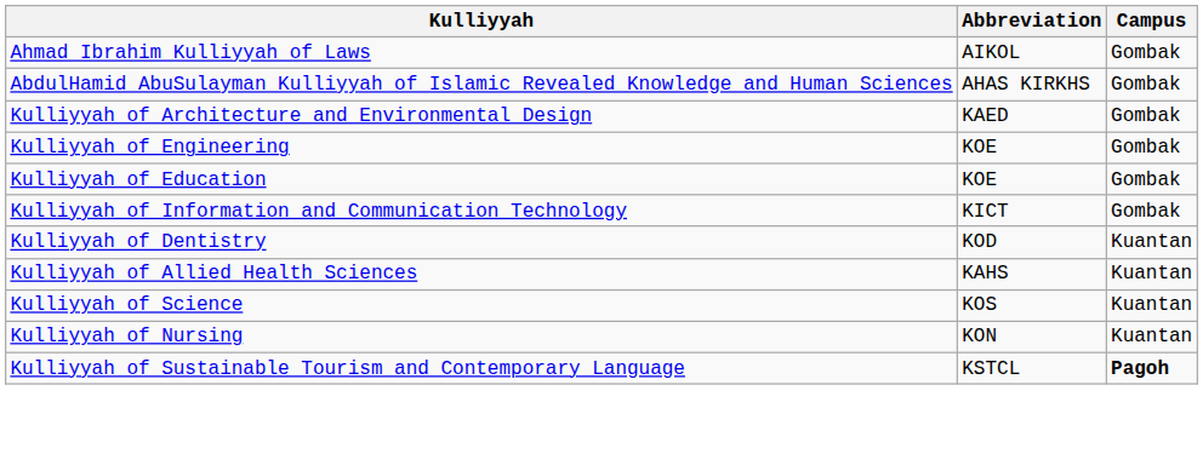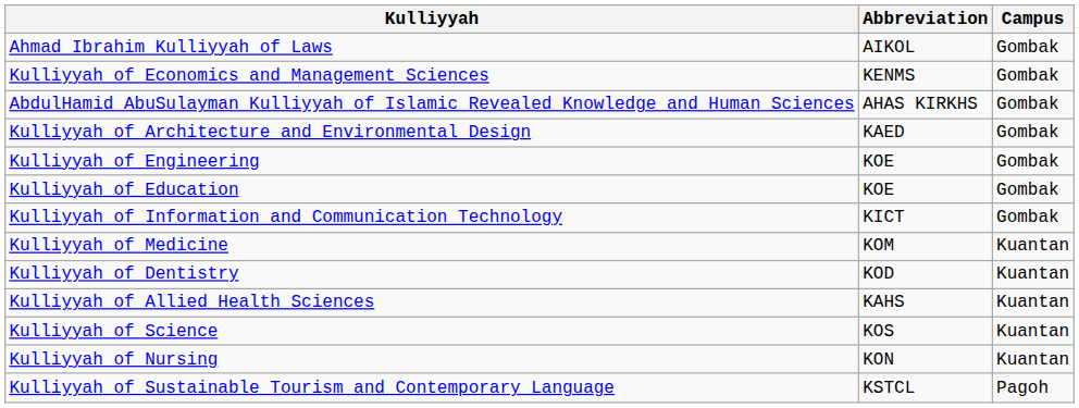 <table class="wikitable sortable">
 <tr>
 <th>Kulliyyah</th>
 <th>Abbreviation</th>
 <th>Campus</th>
 </tr>
 <tr>
 <td><a href='#'>Ahmad Ibrahim Kulliyyah of Laws</a></td>
 <td>AIKOL</td>
+<td>Gombak</td>
+</tr>
+<tr>
+<td><a href='#'>Kulliyyah of Economics and Management Sciences</a></td>
+<td>KENMS</td>
 <td>Gombak</td>
 </tr>
 <tr>
 <td><a href='#'>AbdulHamid AbuSulayman Kulliyyah of Islamic Revealed Knowledge and Human Sciences</a></td>
 <td>AHAS KIRKHS</td>
 <td>Gombak</td>
 </tr>
 <tr>
 <td><a href='#'>Kulliyyah of Architecture and Environmental Design</a></td>
 <td>KAED</td>
 <td>Gombak</td>
 </tr>
 <tr>
 <td><a href='#'>Kulliyyah of Engineering</a></td>
 <td>KOE</td>
 <td>Gombak</td>
 </tr>
 <tr>
 <td><a href='#'>Kulliyyah of Education</a></td>
 <td>KOE</td>
 <td>Gombak</td>
 </tr>
 <tr>
 <td><a href='#'>Kulliyyah of Information and Communication Technology</a></td>
 <td>KICT</td>
 <td>Gombak</td>
 </tr>
 <tr>
+<td><a href='#'>Kulliyyah of Medicine</a></td>
+<td>KOM</td>
+<td>Kuantan</td>
+</tr>
+<tr>
 <td><a href='#'>Kulliyyah of Dentistry</a></td>
 <td>KOD</td>
 <td>Kuantan</td>
 </tr>
 <tr>
 <td><a href='#'>Kulliyyah of Allied Health Sciences</a></td>
 <td>KAHS</td>
 <td>Kuantan</td>
 </tr>
 <tr>
 <td><a href='#'>Kulliyyah of Science</a></td>
 <td>KOS</td>
 <td>Kuantan</td>
 </tr>
 <tr>
 <td><a href='#'>Kulliyyah of Nursing</a></td>
 <td>KON</td>
 <td>Kuantan</td>
 </tr>
 <tr>
 <td><a href='#'>Kulliyyah of Sustainable Tourism and Contemporary Language</a></td>
 <td>KSTCL</td>
-<td><strong>Pagoh</strong></td>
+<td>Pagoh</td>
 </tr>
 </table>
